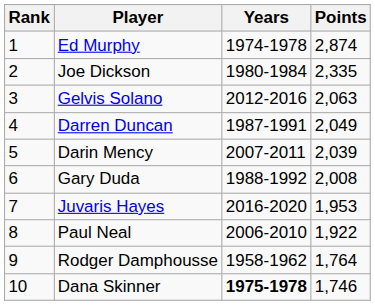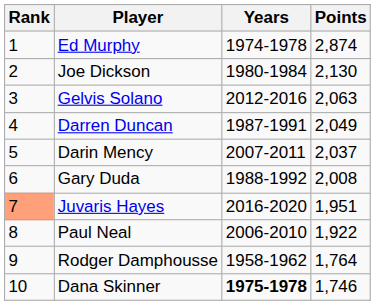 <table class="wikitable">
 <tr>
 <th>Rank</th>
 <th>Player</th>
 <th>Years</th>
 <th>Points</th>
 </tr>
 <tr>
 <td>1</td>
 <td><a href='#'>Ed Murphy</a></td>
 <td>1974-1978</td>
 <td>2,874</td>
 </tr>
 <tr>
 <td>2</td>
 <td>Joe Dickson</td>
 <td>1980-1984</td>
-<td>2,335</td>
+<td>2,130</td>
 </tr>
 <tr>
 <td>3</td>
 <td><a href='#'>Gelvis Solano</a></td>
 <td>2012-2016</td>
 <td>2,063</td>
 </tr>
 <tr>
 <td>4</td>
 <td><a href='#'>Darren Duncan</a></td>
 <td>1987-1991</td>
 <td>2,049</td>
 </tr>
 <tr>
 <td>5</td>
 <td>Darin Mency</td>
 <td>2007-2011</td>
-<td>2,039</td>
+<td>2,037</td>
 </tr>
 <tr>
 <td>6</td>
 <td>Gary Duda</td>
 <td>1988-1992</td>
 <td>2,008</td>
 </tr>
 <tr>
-<td>7</td>
+<td style="background: lightsalmon;">7</td>
 <td><a href='#'>Juvaris Hayes</a></td>
 <td>2016-2020</td>
-<td>1,953</td>
+<td>1,951</td>
 </tr>
 <tr>
 <td>8</td>
 <td>Paul Neal</td>
 <td>2006-2010</td>
 <td>1,922</td>
 </tr>
 <tr>
 <td>9</td>
 <td>Rodger Damphousse</td>
 <td>1958-1962</td>
 <td>1,764</td>
 </tr>
 <tr>
 <td>10</td>
 <td>Dana Skinner</td>
 <td><strong>1975-1978</strong></td>
 <td>1,746</td>
 </tr>
 </table>
